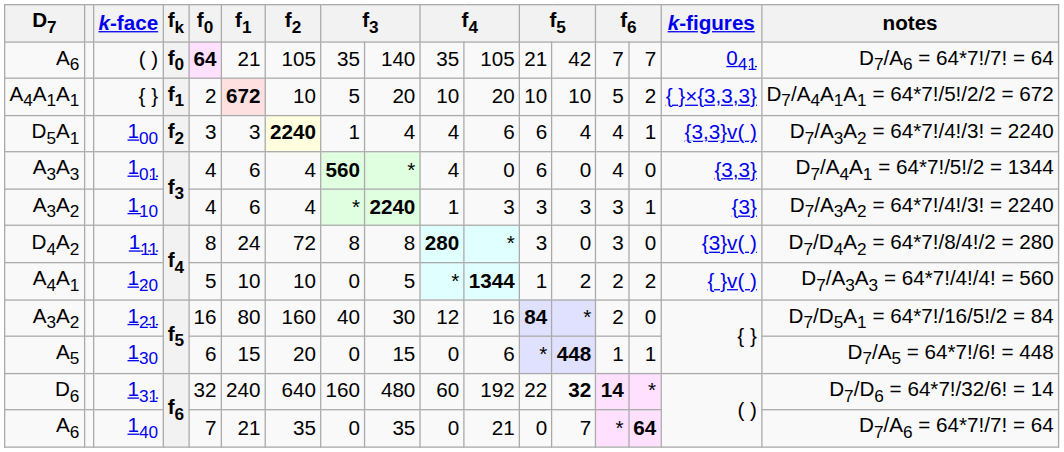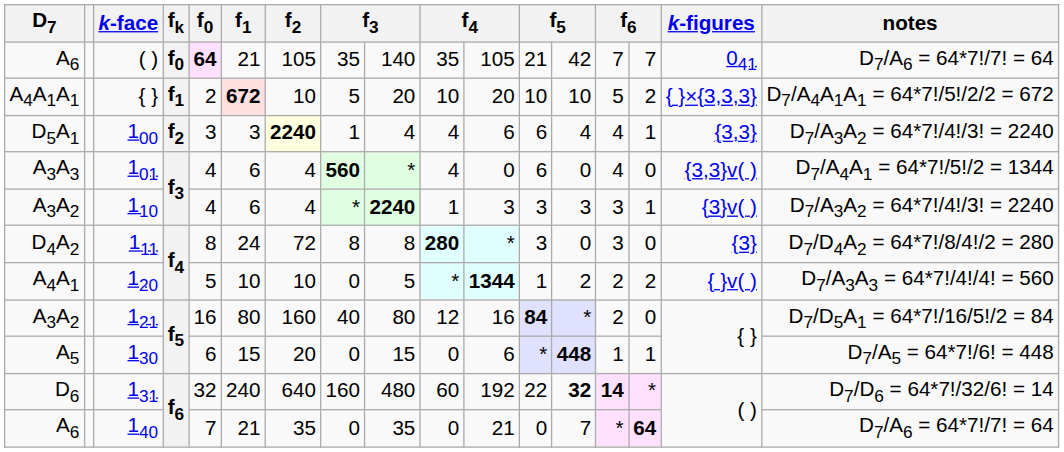 <table class=wikitable>
 <tr>
 <th>D<sub>7</sub></th>
 <th></th>
 <th><a href='#'><em>k</em>-face</a></th>
 <th>f<sub>k</sub></th>
 <th>f<sub>0</sub></th>
 <th>f<sub>1</sub></th>
 <th>f<sub>2</sub></th>
 <th colspan=2>f<sub>3</sub></th>
 <th colspan=2>f<sub>4</sub></th>
 <th colspan=2>f<sub>5</sub></th>
 <th colspan=2>f<sub>6</sub></th>
 <th><a href='#'><em>k</em>-figures</a></th>
 <th>notes</th>
 </tr>
 <tr align=right>
 <td>A<sub>6</sub></td>
 <td></td>
 <td>( )</td>
 <th>f<sub>0</sub></th>
 <td BGCOLOR="#ffe0ff"><strong>64</strong></td>
 <td>21</td>
 <td>105</td>
 <td>35</td>
 <td>140</td>
 <td>35</td>
 <td>105</td>
 <td>21</td>
 <td>42</td>
 <td>7</td>
 <td>7</td>
 <td><a href='#'>0<sub>41</sub></a></td>
 <td>D<sub>7</sub>/A<sub>6</sub> = 64*7!/7! = 64</td>
 </tr>
 <tr align=right>
 <td>A<sub>4</sub>A<sub>1</sub>A<sub>1</sub></td>
 <td></td>
 <td>{ }</td>
 <th>f<sub>1</sub></th>
 <td>2</td>
 <td BGCOLOR="#ffe0e0"><strong>672</strong></td>
 <td>10</td>
 <td>5</td>
 <td>20</td>
 <td>10</td>
 <td>20</td>
 <td>10</td>
 <td>10</td>
 <td>5</td>
 <td>2</td>
 <td><a href='#'>{ }×{3,3,3}</a></td>
 <td>D<sub>7</sub>/A<sub>4</sub>A<sub>1</sub>A<sub>1</sub> = 64*7!/5!/2/2 = 672</td>
 </tr>
 <tr align=right>
 <td>D<sub>5</sub>A<sub>1</sub></td>
 <td></td>
 <td><a href='#'>1<sub>00</sub></a></td>
 <th>f<sub>2</sub></th>
 <td>3</td>
 <td>3</td>
 <td BGCOLOR="#ffffe0"><strong>2240</strong></td>
 <td>1</td>
 <td>4</td>
 <td>4</td>
 <td>6</td>
 <td>6</td>
 <td>4</td>
 <td>4</td>
 <td>1</td>
-<td><a href='#'>{3,3}v( )</a></td>
+<td><a href='#'>{3,3}</a></td>
 <td>D<sub>7</sub>/A<sub>3</sub>A<sub>2</sub> = 64*7!/4!/3! = 2240</td>
 </tr>
 <tr align=right>
 <td>A<sub>3</sub>A<sub>3</sub></td>
 <td></td>
 <td><a href='#'>1<sub>01</sub></a></td>
 <th rowspan=2>f<sub>3</sub></th>
 <td>4</td>
 <td>6</td>
 <td>4</td>
 <td BGCOLOR="#e0ffe0"><strong>560</strong></td>
 <td BGCOLOR="#e0ffe0">*</td>
 <td>4</td>
 <td>0</td>
 <td>6</td>
 <td>0</td>
 <td>4</td>
 <td>0</td>
-<td><a href='#'>{3,3}</a></td>
+<td><a href='#'>{3,3}v( )</a></td>
 <td>D<sub>7</sub>/A<sub>4</sub>A<sub>1</sub> = 64*7!/5!/2 = 1344</td>
 </tr>
 <tr align=right>
 <td>A<sub>3</sub>A<sub>2</sub></td>
 <td></td>
 <td><a href='#'>1<sub>10</sub></a></td>
 <td>4</td>
 <td>6</td>
 <td>4</td>
 <td BGCOLOR="#e0ffe0">*</td>
 <td BGCOLOR="#e0ffe0"><strong>2240</strong></td>
 <td>1</td>
 <td>3</td>
 <td>3</td>
 <td>3</td>
 <td>3</td>
 <td>1</td>
-<td><a href='#'>{3}</a></td>
+<td><a href='#'>{3}v( )</a></td>
 <td>D<sub>7</sub>/A<sub>3</sub>A<sub>2</sub> = 64*7!/4!/3! = 2240</td>
 </tr>
 <tr align=right>
 <td>D<sub>4</sub>A<sub>2</sub></td>
 <td></td>
 <td><a href='#'>1<sub>11</sub></a></td>
 <th rowspan=2>f<sub>4</sub></th>
 <td>8</td>
 <td>24</td>
 <td>72</td>
 <td>8</td>
 <td>8</td>
 <td BGCOLOR="#e0ffff"><strong>280</strong></td>
 <td BGCOLOR="#e0ffff">*</td>
 <td>3</td>
 <td>0</td>
 <td>3</td>
 <td>0</td>
-<td><a href='#'>{3}v( )</a></td>
+<td><a href='#'>{3}</a></td>
 <td>D<sub>7</sub>/D<sub>4</sub>A<sub>2</sub> = 64*7!/8/4!/2 = 280</td>
 </tr>
 <tr align=right>
 <td>A<sub>4</sub>A<sub>1</sub></td>
 <td></td>
 <td><a href='#'>1<sub>20</sub></a></td>
 <td>5</td>
 <td>10</td>
 <td>10</td>
 <td>0</td>
 <td>5</td>
 <td BGCOLOR="#e0ffff">*</td>
 <td BGCOLOR="#e0ffff"><strong>1344</strong></td>
 <td>1</td>
 <td>2</td>
 <td>2</td>
 <td>2</td>
 <td><a href='#'>{ }v( )</a></td>
 <td>D<sub>7</sub>/A<sub>3</sub>A<sub>3</sub> = 64*7!/4!/4! = 560</td>
 </tr>
 <tr align=right>
 <td>A<sub>3</sub>A<sub>2</sub></td>
 <td></td>
 <td><a href='#'>1<sub>21</sub></a></td>
 <th rowspan=2>f<sub>5</sub></th>
 <td>16</td>
 <td>80</td>
 <td>160</td>
 <td>40</td>
-<td>30</td>
+<td>80</td>
 <td>12</td>
 <td>16</td>
 <td BGCOLOR="#e0e0ff"><strong>84</strong></td>
 <td BGCOLOR="#e0e0ff">*</td>
 <td>2</td>
 <td>0</td>
 <td rowspan=2>{ }</td>
 <td>D<sub>7</sub>/D<sub>5</sub>A<sub>1</sub> = 64*7!/16/5!/2 = 84</td>
 </tr>
 <tr align=right>
 <td>A<sub>5</sub></td>
 <td></td>
 <td><a href='#'>1<sub>30</sub></a></td>
 <td>6</td>
 <td>15</td>
 <td>20</td>
 <td>0</td>
 <td>15</td>
 <td>0</td>
 <td>6</td>
 <td BGCOLOR="#e0e0ff">*</td>
 <td BGCOLOR="#e0e0ff"><strong>448</strong></td>
 <td>1</td>
 <td>1</td>
 <td>D<sub>7</sub>/A<sub>5</sub> = 64*7!/6! = 448</td>
 </tr>
 <tr align=right>
 <td>D<sub>6</sub></td>
 <td></td>
 <td><a href='#'>1<sub>31</sub></a></td>
 <th rowspan=2>f<sub>6</sub></th>
 <td>32</td>
 <td>240</td>
 <td>640</td>
 <td>160</td>
 <td>480</td>
 <td>60</td>
 <td>192</td>
 <td>22</td>
 <td><strong>32</strong></td>
 <td BGCOLOR="#ffe0ff"><strong>14</strong></td>
 <td BGCOLOR="#ffe0ff">*</td>
 <td rowspan=2>( )</td>
 <td>D<sub>7</sub>/D<sub>6</sub> = 64*7!/32/6! = 14</td>
 </tr>
 <tr align=right>
 <td>A<sub>6</sub></td>
 <td></td>
 <td><a href='#'>1<sub>40</sub></a></td>
 <td>7</td>
 <td>21</td>
 <td>35</td>
 <td>0</td>
 <td>35</td>
 <td>0</td>
 <td>21</td>
 <td>0</td>
 <td>7</td>
 <td BGCOLOR="#ffe0ff">*</td>
 <td BGCOLOR="#ffe0ff"><strong>64</strong></td>
 <td>D<sub>7</sub>/A<sub>6</sub> = 64*7!/7! = 64</td>
 </tr>
 </table>
